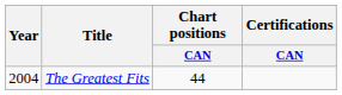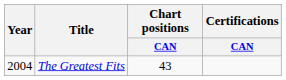 <table class="wikitable">
 <tr>
 <th rowspan="2">Year</th>
 <th rowspan="2">Title</th>
 <th colspan="1">Chart positions</th>
 <th colspan="1">Certifications</th>
 </tr>
 <tr style="font-size: smaller;">
 <th width="90"><a href='#'>CAN</a><br></th>
 <th width="90"><a href='#'>CAN</a><br></th>
 </tr>
 <tr>
 <td>2004</td>
 <td><em><a href='#'>The Greatest Fits</a></em></td>
-<td align="center">44</td>
+<td align="center">43</td>
 <td align="center"></td>
 </tr>
 </table>
